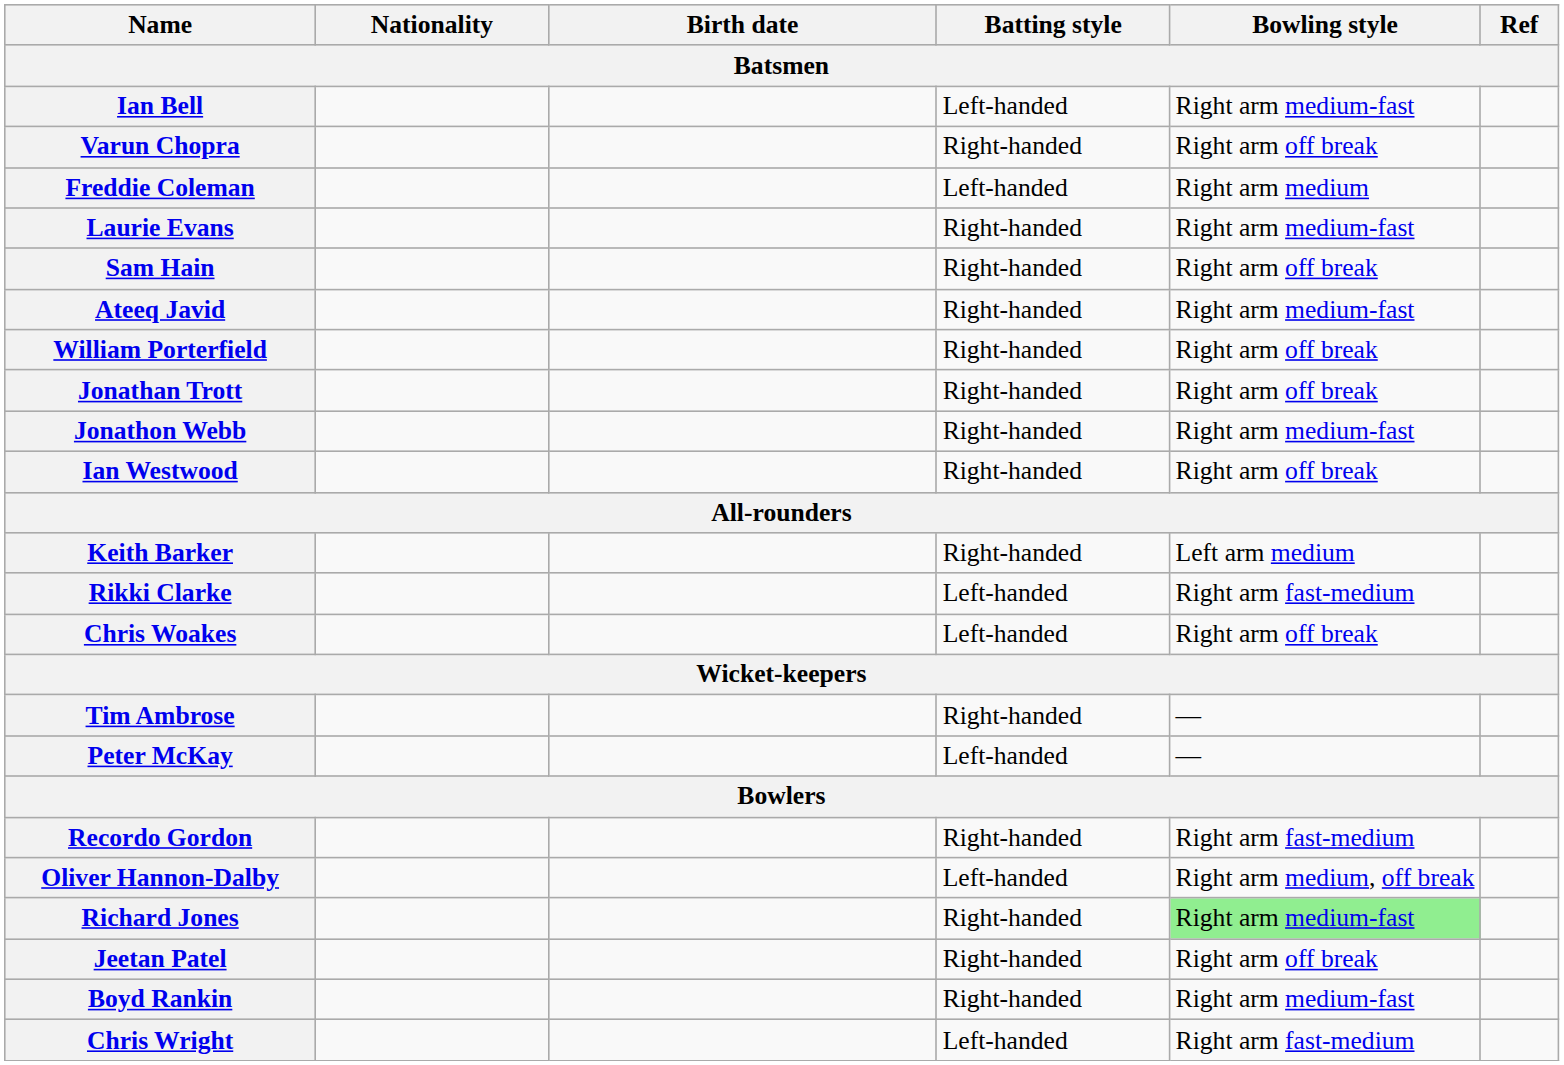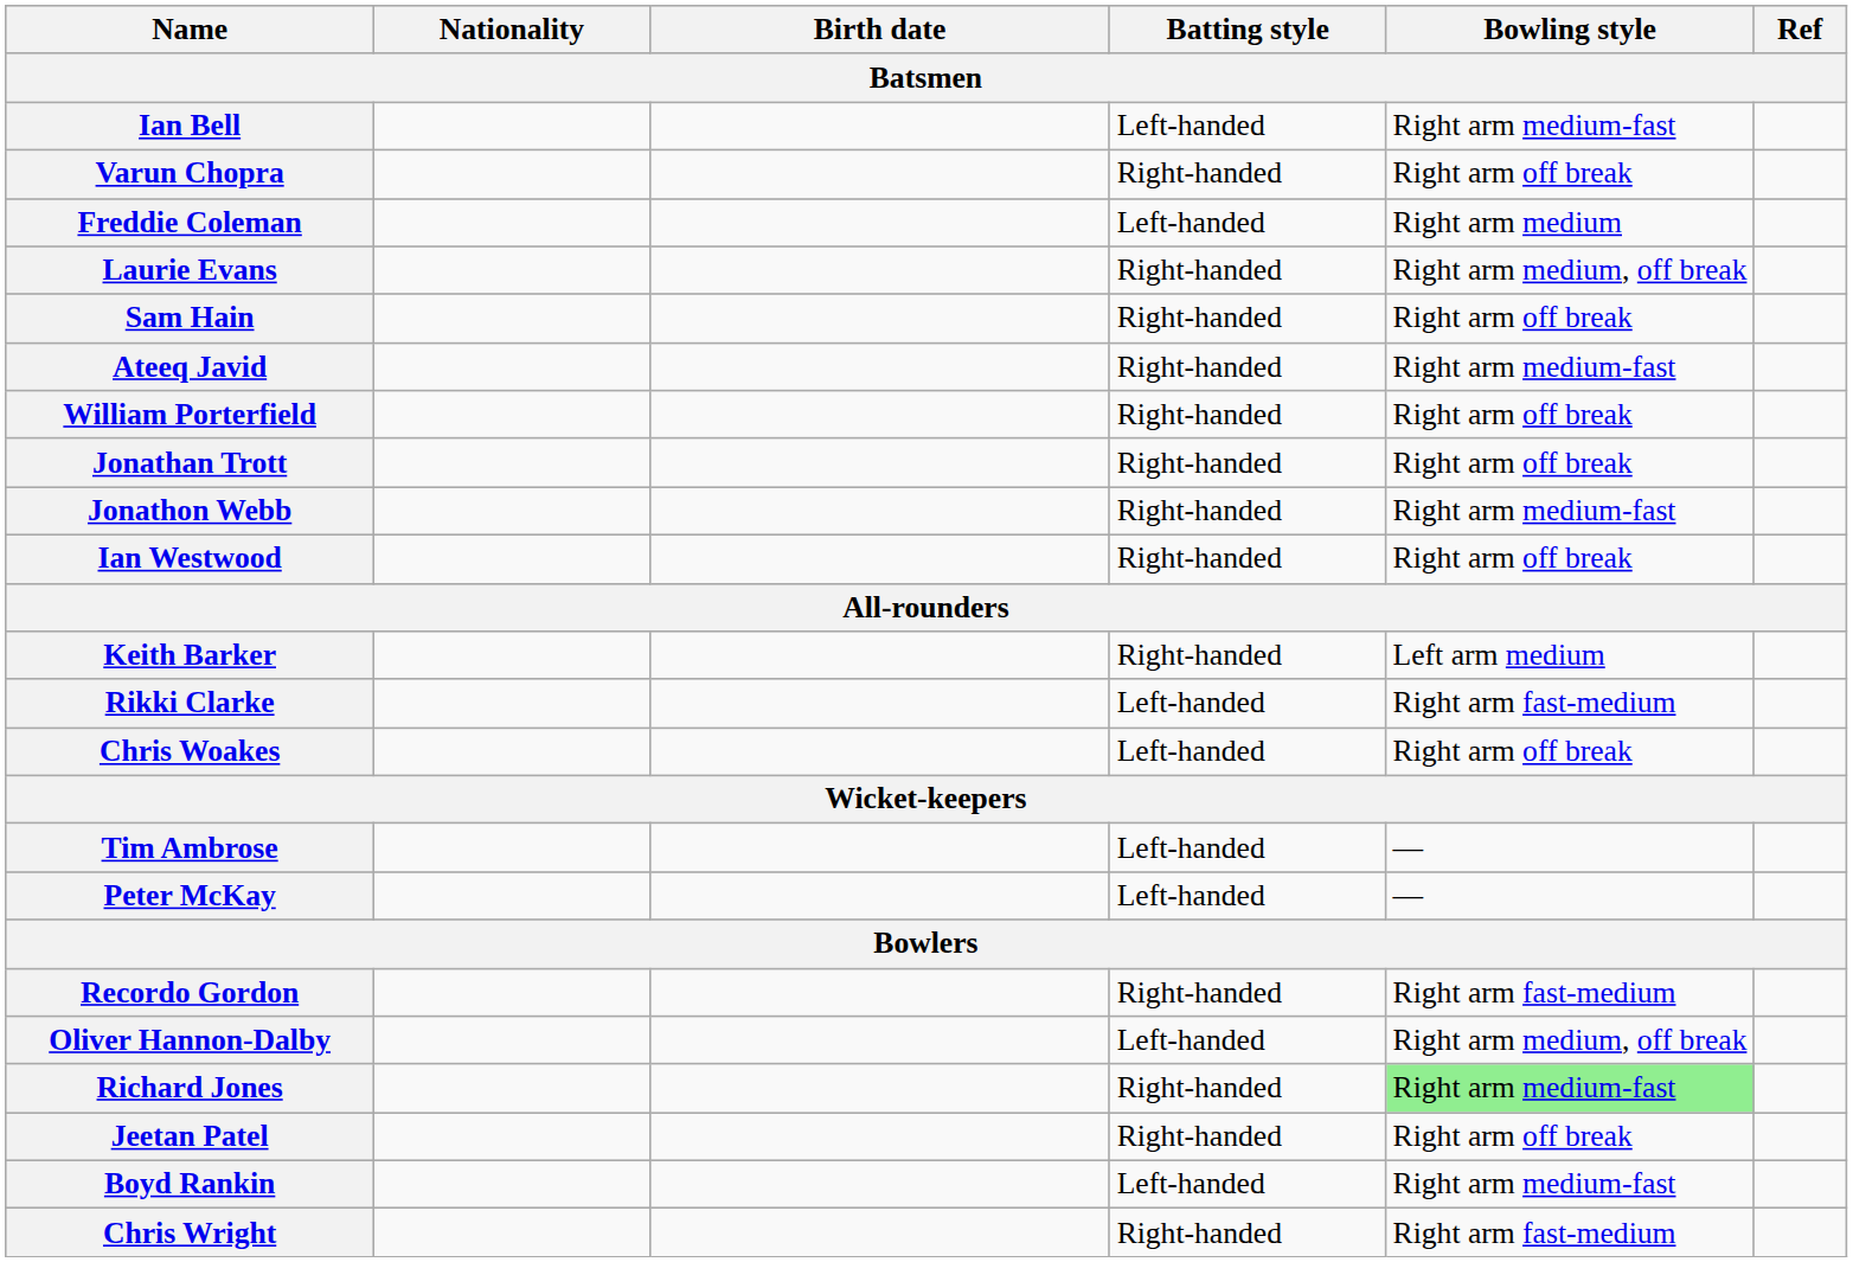 <table class="wikitable">
 <tr>
 <th scope="col" style="width:20%;">Name</th>
 <th scope="col" style="width:15%;">Nationality</th>
 <th scope="col" style="width:25%;">Birth date</th>
 <th scope="col" style="width:15%;">Batting style</th>
 <th scope="col" style="width:20%;">Bowling style</th>
 <th scope="col" style="width:5%;">Ref</th>
 </tr>
 <tr>
 <th colspan="6">Batsmen</th>
 </tr>
 <tr>
 <th scope="row"><a href='#'>Ian Bell</a></th>
 <td></td>
 <td></td>
 <td>Left-handed</td>
 <td>Right arm <a href='#'>medium-fast</a></td>
 <td></td>
 </tr>
 <tr>
 <th scope="row"><a href='#'>Varun Chopra</a></th>
 <td></td>
 <td></td>
 <td>Right-handed</td>
 <td>Right arm <a href='#'>off break</a></td>
 <td></td>
 </tr>
 <tr>
 <th scope="row"><a href='#'>Freddie Coleman</a></th>
 <td></td>
 <td></td>
 <td>Left-handed</td>
 <td>Right arm <a href='#'>medium</a></td>
 <td></td>
 </tr>
 <tr>
 <th scope="row"><a href='#'>Laurie Evans</a></th>
 <td></td>
 <td></td>
 <td>Right-handed</td>
-<td>Right arm <a href='#'>medium-fast</a></td>
+<td>Right arm <a href='#'>medium</a>, <a href='#'>off break</a></td>
 <td></td>
 </tr>
 <tr>
 <th scope="row"><a href='#'>Sam Hain</a></th>
 <td></td>
 <td></td>
 <td>Right-handed</td>
 <td>Right arm <a href='#'>off break</a></td>
 <td></td>
 </tr>
 <tr>
 <th scope="row"><a href='#'>Ateeq Javid</a></th>
 <td></td>
 <td></td>
 <td>Right-handed</td>
 <td>Right arm <a href='#'>medium-fast</a></td>
 <td></td>
 </tr>
 <tr>
 <th scope="row"><a href='#'>William Porterfield</a></th>
 <td></td>
 <td></td>
 <td>Right-handed</td>
 <td>Right arm <a href='#'>off break</a></td>
 <td></td>
 </tr>
 <tr>
 <th scope="row"><a href='#'>Jonathan Trott</a></th>
 <td></td>
 <td></td>
 <td>Right-handed</td>
 <td>Right arm <a href='#'>off break</a></td>
 <td></td>
 </tr>
 <tr>
 <th scope="row"><a href='#'>Jonathon Webb</a></th>
 <td></td>
 <td></td>
 <td>Right-handed</td>
 <td>Right arm <a href='#'>medium-fast</a></td>
 <td></td>
 </tr>
 <tr>
 <th scope="row"><a href='#'>Ian Westwood</a></th>
 <td></td>
 <td></td>
 <td>Right-handed</td>
 <td>Right arm <a href='#'>off break</a></td>
 <td></td>
 </tr>
 <tr>
 <th colspan="6">All-rounders</th>
 </tr>
 <tr>
 <th scope="row"><a href='#'>Keith Barker</a></th>
 <td></td>
 <td></td>
 <td>Right-handed</td>
 <td>Left arm <a href='#'>medium</a></td>
 <td></td>
 </tr>
 <tr>
 <th scope="row"><a href='#'>Rikki Clarke</a></th>
 <td></td>
 <td></td>
 <td>Left-handed</td>
 <td>Right arm <a href='#'>fast-medium</a></td>
 <td></td>
 </tr>
 <tr>
 <th scope="row"><a href='#'>Chris Woakes</a></th>
 <td></td>
 <td></td>
 <td>Left-handed</td>
 <td>Right arm <a href='#'>off break</a></td>
 <td></td>
 </tr>
 <tr>
 <th colspan="6">Wicket-keepers</th>
 </tr>
 <tr>
 <th scope="row"><a href='#'>Tim Ambrose</a></th>
 <td></td>
 <td></td>
-<td>Right-handed</td>
+<td>Left-handed</td>
 <td>—</td>
 <td></td>
 </tr>
 <tr>
 <th scope="row"><a href='#'>Peter McKay</a></th>
 <td></td>
 <td></td>
 <td>Left-handed</td>
 <td>—</td>
 <td></td>
 </tr>
 <tr>
 <th colspan="6">Bowlers</th>
 </tr>
 <tr>
 <th scope="row"><a href='#'>Recordo Gordon</a></th>
 <td></td>
 <td></td>
 <td>Right-handed</td>
 <td>Right arm <a href='#'>fast-medium</a></td>
 <td></td>
 </tr>
 <tr>
 <th scope="row"><a href='#'>Oliver Hannon-Dalby</a></th>
 <td></td>
 <td></td>
 <td>Left-handed</td>
 <td>Right arm <a href='#'>medium</a>, <a href='#'>off break</a></td>
 <td></td>
 </tr>
 <tr>
 <th scope="row"><a href='#'>Richard Jones</a></th>
 <td></td>
 <td></td>
 <td>Right-handed</td>
 <td style="background: lightgreen;">Right arm <a href='#'>medium-fast</a></td>
 <td></td>
 </tr>
 <tr>
 <th scope="row"><a href='#'>Jeetan Patel</a></th>
 <td></td>
 <td></td>
 <td>Right-handed</td>
 <td>Right arm <a href='#'>off break</a></td>
 <td></td>
 </tr>
 <tr>
 <th scope="row"><a href='#'>Boyd Rankin</a></th>
 <td></td>
 <td></td>
-<td>Right-handed</td>
+<td>Left-handed</td>
 <td>Right arm <a href='#'>medium-fast</a></td>
 <td></td>
 </tr>
 <tr>
 <th scope="row"><a href='#'>Chris Wright</a></th>
 <td></td>
 <td></td>
-<td>Left-handed</td>
+<td>Right-handed</td>
 <td>Right arm <a href='#'>fast-medium</a></td>
 <td></td>
 </tr>
 </table>
